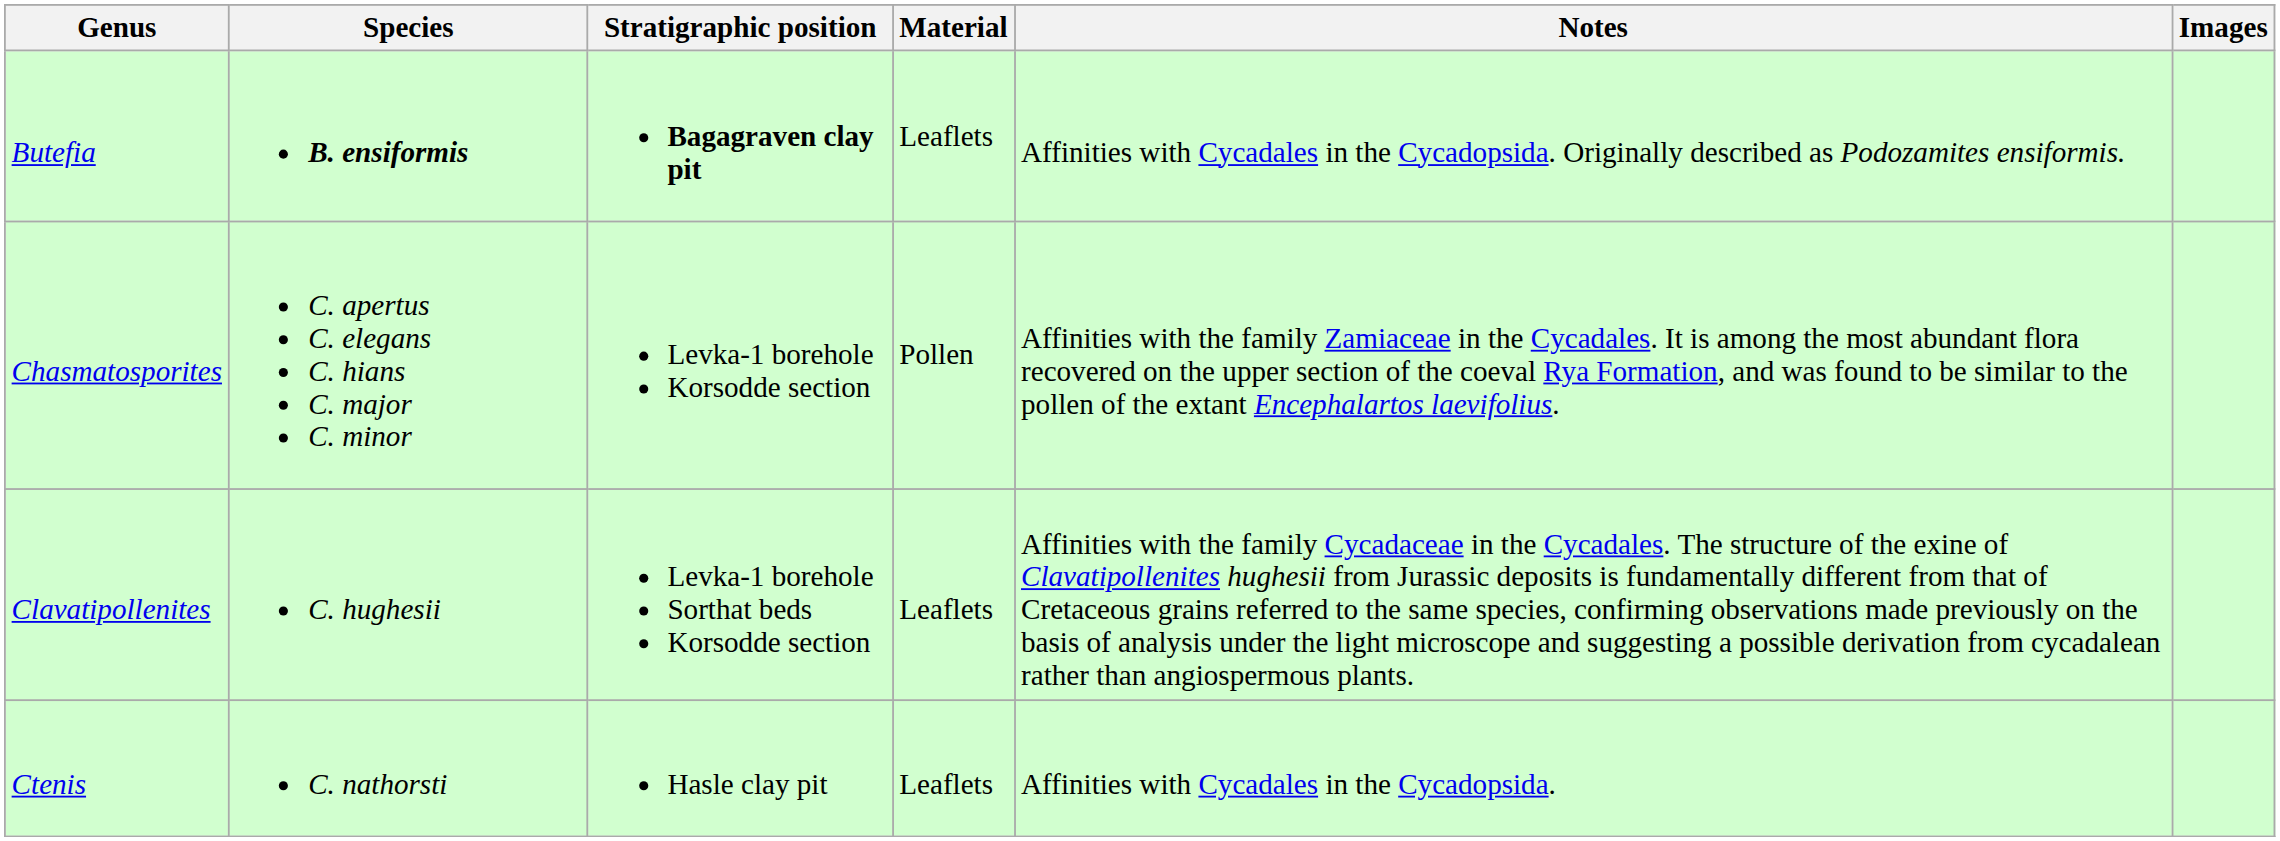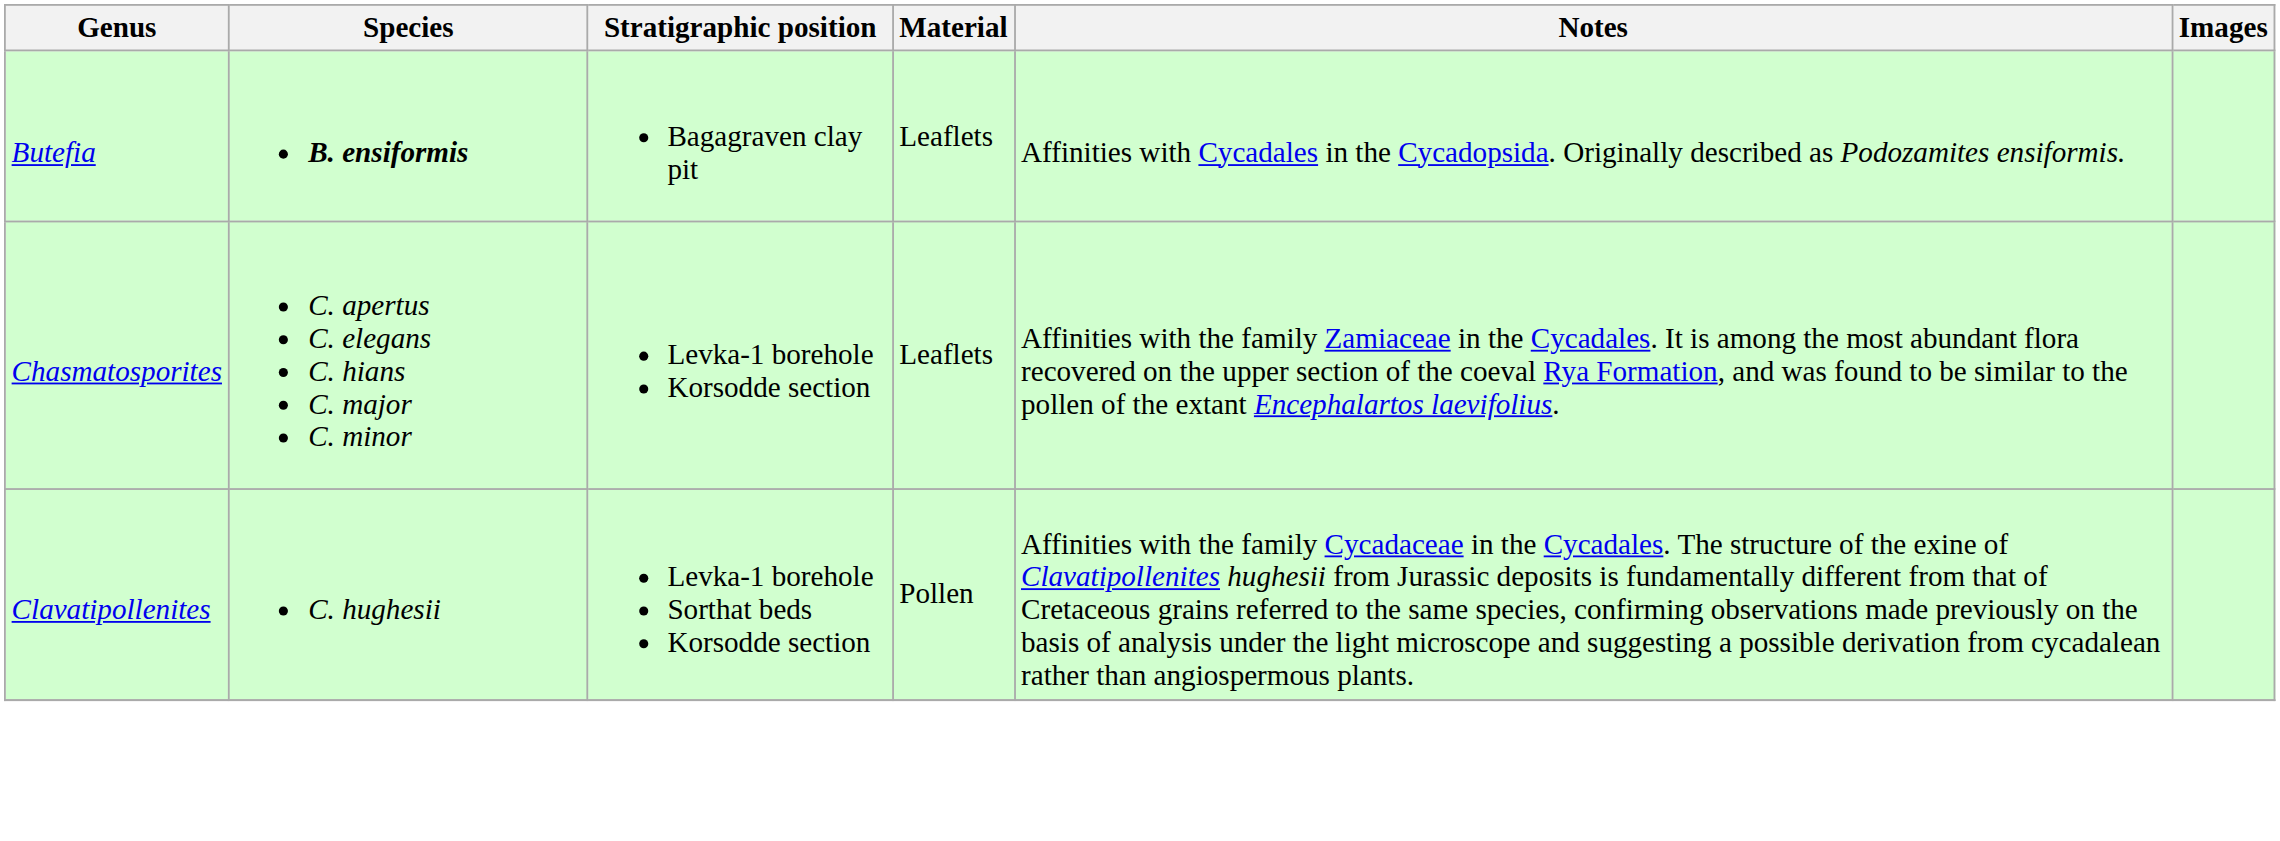 <table class = "wikitable">
 <tr>
 <th>Genus</th>
 <th width="190px">Species</th>
 <th width="160px">Stratigraphic position</th>
 <th>Material</th>
 <th>Notes</th>
 <th>Images</th>
 </tr>
 <tr>
 <td style="background:#D1FFCF;"><br><em><a href='#'>Butefia</a></em></td>
 <td style="background:#D1FFCF;"><strong><br><ul><li><em>B. ensiformis</em></li></ul></strong></td>
-<td style="background:#D1FFCF;"><strong><br><ul><li>Bagagraven clay pit</li></ul></strong></td>
+<td style="background:#D1FFCF;"><br><ul><li>Bagagraven clay pit</li></ul></td>
 <td style="background:#D1FFCF;">Leaflets</td>
 <td style="background:#D1FFCF;"><br>Affinities with <a href='#'>Cycadales</a> in the <a href='#'>Cycadopsida</a>. Originally described as <em>Podozamites ensiformis.</em></td>
 <td style="background:#D1FFCF;"></td>
 </tr>
 <tr>
 <td style="background:#D1FFCF;"><br><em><a href='#'>Chasmatosporites</a></em></td>
 <td style="background:#D1FFCF;"><br><ul><li><em>C. apertus</em></li><li><em>C. elegans</em></li><li><em>C. hians</em></li><li><em>C. major</em></li><li><em>C. minor</em></li></ul></td>
 <td style="background:#D1FFCF;"><br><ul><li>Levka-1 borehole</li><li>Korsodde section</li></ul></td>
-<td style="background:#D1FFCF;">Pollen</td>
+<td style="background:#D1FFCF;">Leaflets</td>
 <td style="background:#D1FFCF;"><br>Affinities with the family <a href='#'>Zamiaceae</a> in the <a href='#'>Cycadales</a>. It is among the most abundant flora recovered on the upper section of the coeval <a href='#'>Rya Formation</a>, and was found to be similar to the pollen of the extant <em><a href='#'>Encephalartos laevifolius</a></em>.</td>
 <td style="background:#D1FFCF;"><br></td>
 </tr>
 <tr>
 <td style="background:#D1FFCF;"><br><em><a href='#'>Clavatipollenites</a></em></td>
 <td style="background:#D1FFCF;"><br><ul><li><em>C. hughesii</em></li></ul></td>
 <td style="background:#D1FFCF;"><br><ul><li>Levka-1 borehole</li><li>Sorthat beds</li><li>Korsodde section</li></ul></td>
-<td style="background:#D1FFCF;"><br>Leaflets</td>
+<td style="background:#D1FFCF;">Pollen</td>
 <td style="background:#D1FFCF;"><br>Affinities with the family <a href='#'>Cycadaceae</a> in the <a href='#'>Cycadales</a>. The structure of the exine of <em><a href='#'>Clavatipollenites</a> hughesii</em> from Jurassic deposits is fundamentally different from that of Cretaceous grains referred to the same species, confirming observations made previously on the basis of analysis under the light microscope and suggesting a possible derivation from cycadalean rather than angiospermous plants.</td>
-<td style="background:#D1FFCF;"><br></td>
-</tr>
-<tr>
-<td style="background:#D1FFCF;"><br><em><a href='#'>Ctenis</a></em></td>
-<td style="background:#D1FFCF;"><br><ul><li><em>C. nathorsti</em></li></ul></td>
-<td style="background:#D1FFCF;"><br><ul><li>Hasle clay pit</li></ul></td>
-<td style="background:#D1FFCF;"><br>Leaflets</td>
-<td style="background:#D1FFCF;"><br>Affinities with <a href='#'>Cycadales</a> in the <a href='#'>Cycadopsida</a>.</td>
 <td style="background:#D1FFCF;"><br></td>
 </tr>
 <tr>
 </tr>
 </table>
